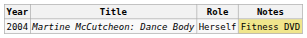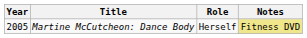 <table class="wikitable sortable plainrowheaders">
 <tr>
 <th scope="col">Year</th>
 <th scope="col">Title</th>
 <th scope="col">Role</th>
 <th scope="col">Notes</th>
 </tr>
 <tr>
-<td align="center">2004</td>
+<td align="center">2005</td>
 <td><em>Martine McCutcheon: Dance Body</em></td>
 <td>Herself</td>
 <td style="background: khaki;">Fitness DVD</td>
 </tr>
 </table>
